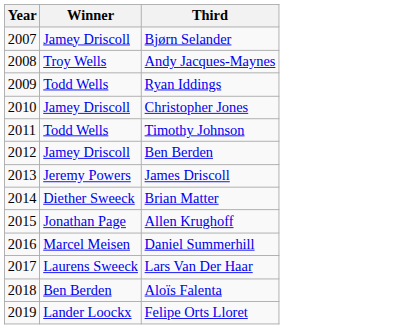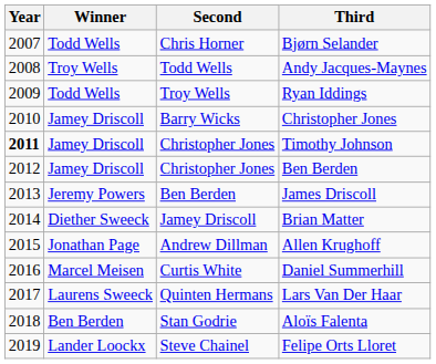 <table class="wikitable">
 <tr>
 <th>Year</th>
 <th>Winner</th>
+<th>Second</th>
 <th>Third</th>
 </tr>
 <tr>
 <td>2007</td>
-<td>  <a href='#'>Jamey Driscoll</a></td>
+<td>  <a href='#'>Todd Wells</a></td>
+<td>  <a href='#'>Chris Horner</a></td>
 <td> <a href='#'>Bjørn Selander</a></td>
 </tr>
 <tr>
 <td>2008</td>
 <td>  <a href='#'>Troy Wells</a></td>
+<td>  <a href='#'>Todd Wells</a></td>
 <td> <a href='#'>Andy Jacques-Maynes</a></td>
 </tr>
 <tr>
 <td>2009</td>
 <td>  <a href='#'>Todd Wells</a></td>
+<td>  <a href='#'>Troy Wells</a></td>
 <td> <a href='#'>Ryan Iddings</a></td>
 </tr>
 <tr>
 <td>2010</td>
 <td>  <a href='#'>Jamey Driscoll</a></td>
+<td>  <a href='#'>Barry Wicks</a></td>
 <td> <a href='#'>Christopher Jones</a></td>
 </tr>
 <tr>
-<td>2011</td>
-<td>  <a href='#'>Todd Wells</a></td>
+<td><strong>2011</strong></td>
+<td>  <a href='#'>Jamey Driscoll</a></td>
+<td>  <a href='#'>Christopher Jones</a></td>
 <td> <a href='#'>Timothy Johnson</a></td>
 </tr>
 <tr>
 <td>2012</td>
 <td>  <a href='#'>Jamey Driscoll</a></td>
+<td>  <a href='#'>Christopher Jones</a></td>
 <td> <a href='#'>Ben Berden</a></td>
 </tr>
 <tr>
 <td>2013</td>
 <td>  <a href='#'>Jeremy Powers</a></td>
+<td>  <a href='#'>Ben Berden</a></td>
 <td> <a href='#'>James Driscoll</a></td>
 </tr>
 <tr>
 <td>2014</td>
 <td>  <a href='#'>Diether Sweeck</a></td>
+<td>  <a href='#'>Jamey Driscoll</a></td>
 <td> <a href='#'>Brian Matter</a></td>
 </tr>
 <tr>
 <td>2015</td>
 <td>  <a href='#'>Jonathan Page</a></td>
+<td>  <a href='#'>Andrew Dillman</a></td>
 <td> <a href='#'>Allen Krughoff</a></td>
 </tr>
 <tr>
 <td>2016</td>
 <td>  <a href='#'>Marcel Meisen</a></td>
+<td>  <a href='#'>Curtis White</a></td>
 <td> <a href='#'>Daniel Summerhill</a></td>
 </tr>
 <tr>
 <td>2017</td>
 <td>  <a href='#'>Laurens Sweeck</a></td>
+<td>  <a href='#'>Quinten Hermans</a></td>
 <td> <a href='#'>Lars Van Der Haar</a></td>
 </tr>
 <tr>
 <td>2018</td>
 <td>  <a href='#'>Ben Berden</a></td>
+<td>  <a href='#'>Stan Godrie</a></td>
 <td> <a href='#'>Aloïs Falenta</a></td>
 </tr>
 <tr>
 <td>2019</td>
 <td> <a href='#'>Lander Loockx</a></td>
+<td> <a href='#'>Steve Chainel</a></td>
 <td> <a href='#'>Felipe Orts Lloret</a></td>
 </tr>
 </table>
